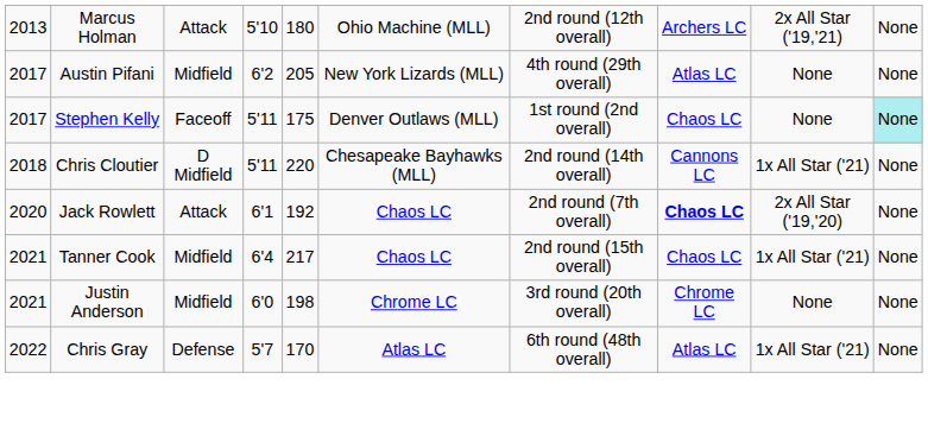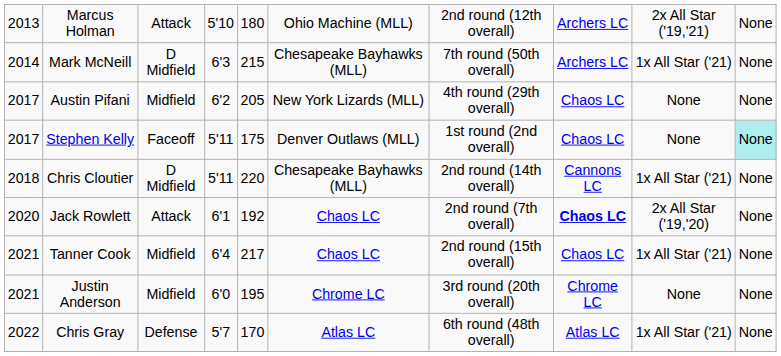 <table class="wikitable">
 <tr align="center">
 <td>2013</td>
 <td>Marcus Holman</td>
 <td>Attack</td>
 <td>5'10</td>
 <td>180</td>
 <td>Ohio Machine (MLL)</td>
 <td>2nd round (12th overall)</td>
 <td><a href='#'>Archers LC</a></td>
 <td>2x All Star ('19,'21)</td>
 <td>None</td>
 </tr>
 <tr align="center">
+<td>2014</td>
+<td>Mark McNeill</td>
+<td>D Midfield</td>
+<td>6'3</td>
+<td>215</td>
+<td>Chesapeake Bayhawks (MLL)</td>
+<td>7th round (50th overall)</td>
+<td><a href='#'>Archers LC</a></td>
+<td>1x All Star ('21)</td>
+<td>None</td>
+</tr>
+<tr align="center">
 <td>2017</td>
 <td>Austin Pifani</td>
 <td>Midfield</td>
 <td>6'2</td>
 <td>205</td>
 <td>New York Lizards (MLL)</td>
 <td>4th round (29th overall)</td>
-<td><a href='#'>Atlas LC</a></td>
+<td><a href='#'>Chaos LC</a></td>
 <td>None</td>
 <td>None</td>
 </tr>
 <tr align="center">
 <td>2017</td>
 <td><a href='#'>Stephen Kelly</a></td>
 <td>Faceoff</td>
 <td>5'11</td>
 <td>175</td>
 <td>Denver Outlaws (MLL)</td>
 <td>1st round (2nd overall)</td>
 <td><a href='#'>Chaos LC</a></td>
 <td>None</td>
 <td style="background: paleturquoise;">None</td>
 </tr>
 <tr align="center">
 <td>2018</td>
 <td>Chris Cloutier</td>
 <td>D Midfield</td>
 <td>5'11</td>
 <td>220</td>
 <td>Chesapeake Bayhawks (MLL)</td>
 <td>2nd round (14th overall)</td>
 <td><a href='#'>Cannons LC</a></td>
 <td>1x All Star ('21)</td>
 <td>None</td>
 </tr>
 <tr align="center">
 <td>2020</td>
 <td>Jack Rowlett</td>
 <td>Attack</td>
 <td>6'1</td>
 <td>192</td>
 <td><a href='#'>Chaos LC</a></td>
 <td>2nd round (7th overall)</td>
 <td><strong><a href='#'>Chaos LC</a></strong></td>
 <td>2x All Star ('19,'20)</td>
 <td>None</td>
 </tr>
 <tr align="center">
 <td>2021</td>
 <td>Tanner Cook</td>
 <td>Midfield</td>
 <td>6'4</td>
 <td>217</td>
 <td><a href='#'>Chaos LC</a></td>
 <td>2nd round (15th overall)</td>
 <td><a href='#'>Chaos LC</a></td>
 <td>1x All Star ('21)</td>
 <td>None</td>
 </tr>
 <tr align="center">
 <td>2021</td>
 <td>Justin Anderson</td>
 <td>Midfield</td>
 <td>6'0</td>
-<td>198</td>
+<td>195</td>
 <td><a href='#'>Chrome LC</a></td>
 <td>3rd round (20th overall)</td>
 <td><a href='#'>Chrome LC</a></td>
 <td>None</td>
 <td>None</td>
 </tr>
 <tr align="center">
 <td>2022</td>
 <td>Chris Gray</td>
 <td>Defense</td>
 <td>5'7</td>
 <td>170</td>
 <td><a href='#'>Atlas LC</a></td>
 <td>6th round (48th overall)</td>
 <td><a href='#'>Atlas LC</a></td>
 <td>1x All Star ('21)</td>
 <td>None</td>
 </tr>
 </table>
